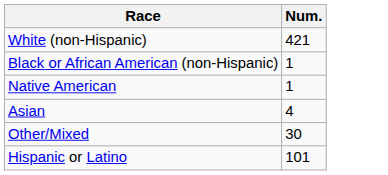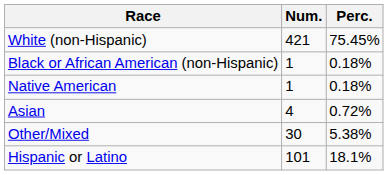 <table class="wikitable">
 <tr>
 <th>Race</th>
 <th>Num.</th>
+<th>Perc.</th>
 </tr>
 <tr>
 <td><a href='#'>White</a> (non-Hispanic)</td>
 <td>421</td>
+<td>75.45%</td>
 </tr>
 <tr>
 <td><a href='#'>Black or African American</a> (non-Hispanic)</td>
 <td>1</td>
+<td>0.18%</td>
 </tr>
 <tr>
 <td><a href='#'>Native American</a></td>
 <td>1</td>
+<td>0.18%</td>
 </tr>
 <tr>
 <td><a href='#'>Asian</a></td>
 <td>4</td>
+<td>0.72%</td>
 </tr>
 <tr>
 <td><a href='#'>Other/Mixed</a></td>
 <td>30</td>
+<td>5.38%</td>
 </tr>
 <tr>
 <td><a href='#'>Hispanic</a> or <a href='#'>Latino</a></td>
 <td>101</td>
+<td>18.1%</td>
 </tr>
 </table>
